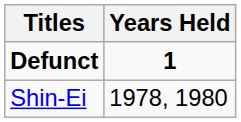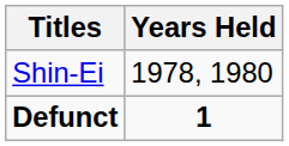 <table class="wikitable">
 <tr>
 <th>Titles</th>
 <th>Years Held</th>
 </tr>
+<tr>
+<td> <a href='#'>Shin-Ei</a></td>
+<td>1978, 1980</td>
+</tr>
 <tr style="text-align:center;">
 <td><strong>Defunct</strong></td>
 <td><strong>1</strong></td>
 </tr>
-<tr>
-<td> <a href='#'>Shin-Ei</a></td>
-<td>1978, 1980</td>
-</tr>
 </table>
